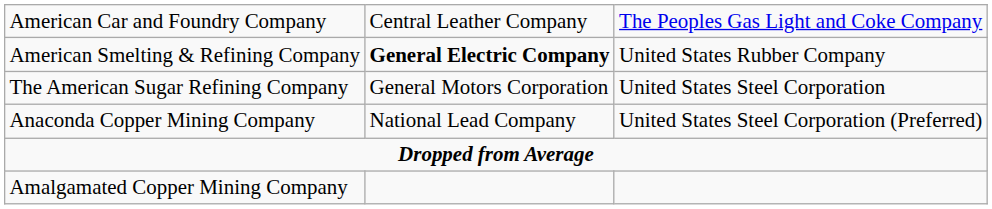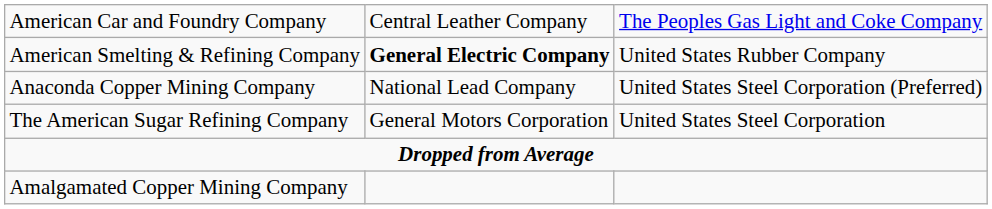 <table class="wikitable" border="1">
 <tr>
 <td>American Car and Foundry Company</td>
 <td>Central Leather Company</td>
 <td><a href='#'>The Peoples Gas Light and Coke Company</a></td>
 </tr>
 <tr>
 <td>American Smelting & Refining Company</td>
 <td><strong>General Electric Company</strong></td>
 <td>United States Rubber Company</td>
 </tr>
 <tr>
+<td>Anaconda Copper Mining Company <br></td>
+<td>National Lead Company</td>
+<td>United States Steel Corporation (Preferred)</td>
+</tr>
+<tr>
 <td>The American Sugar Refining Company</td>
 <td>General Motors Corporation</td>
 <td>United States Steel Corporation</td>
-</tr>
-<tr>
-<td>Anaconda Copper Mining Company <br></td>
-<td>National Lead Company</td>
-<td>United States Steel Corporation (Preferred)</td>
 </tr>
 <tr>
 <td colspan="3" align="center"><strong><em>Dropped from Average</em></strong></td>
 </tr>
 <tr>
 <td>Amalgamated Copper Mining Company</td>
 <td></td>
 <td></td>
 </tr>
 </table>
